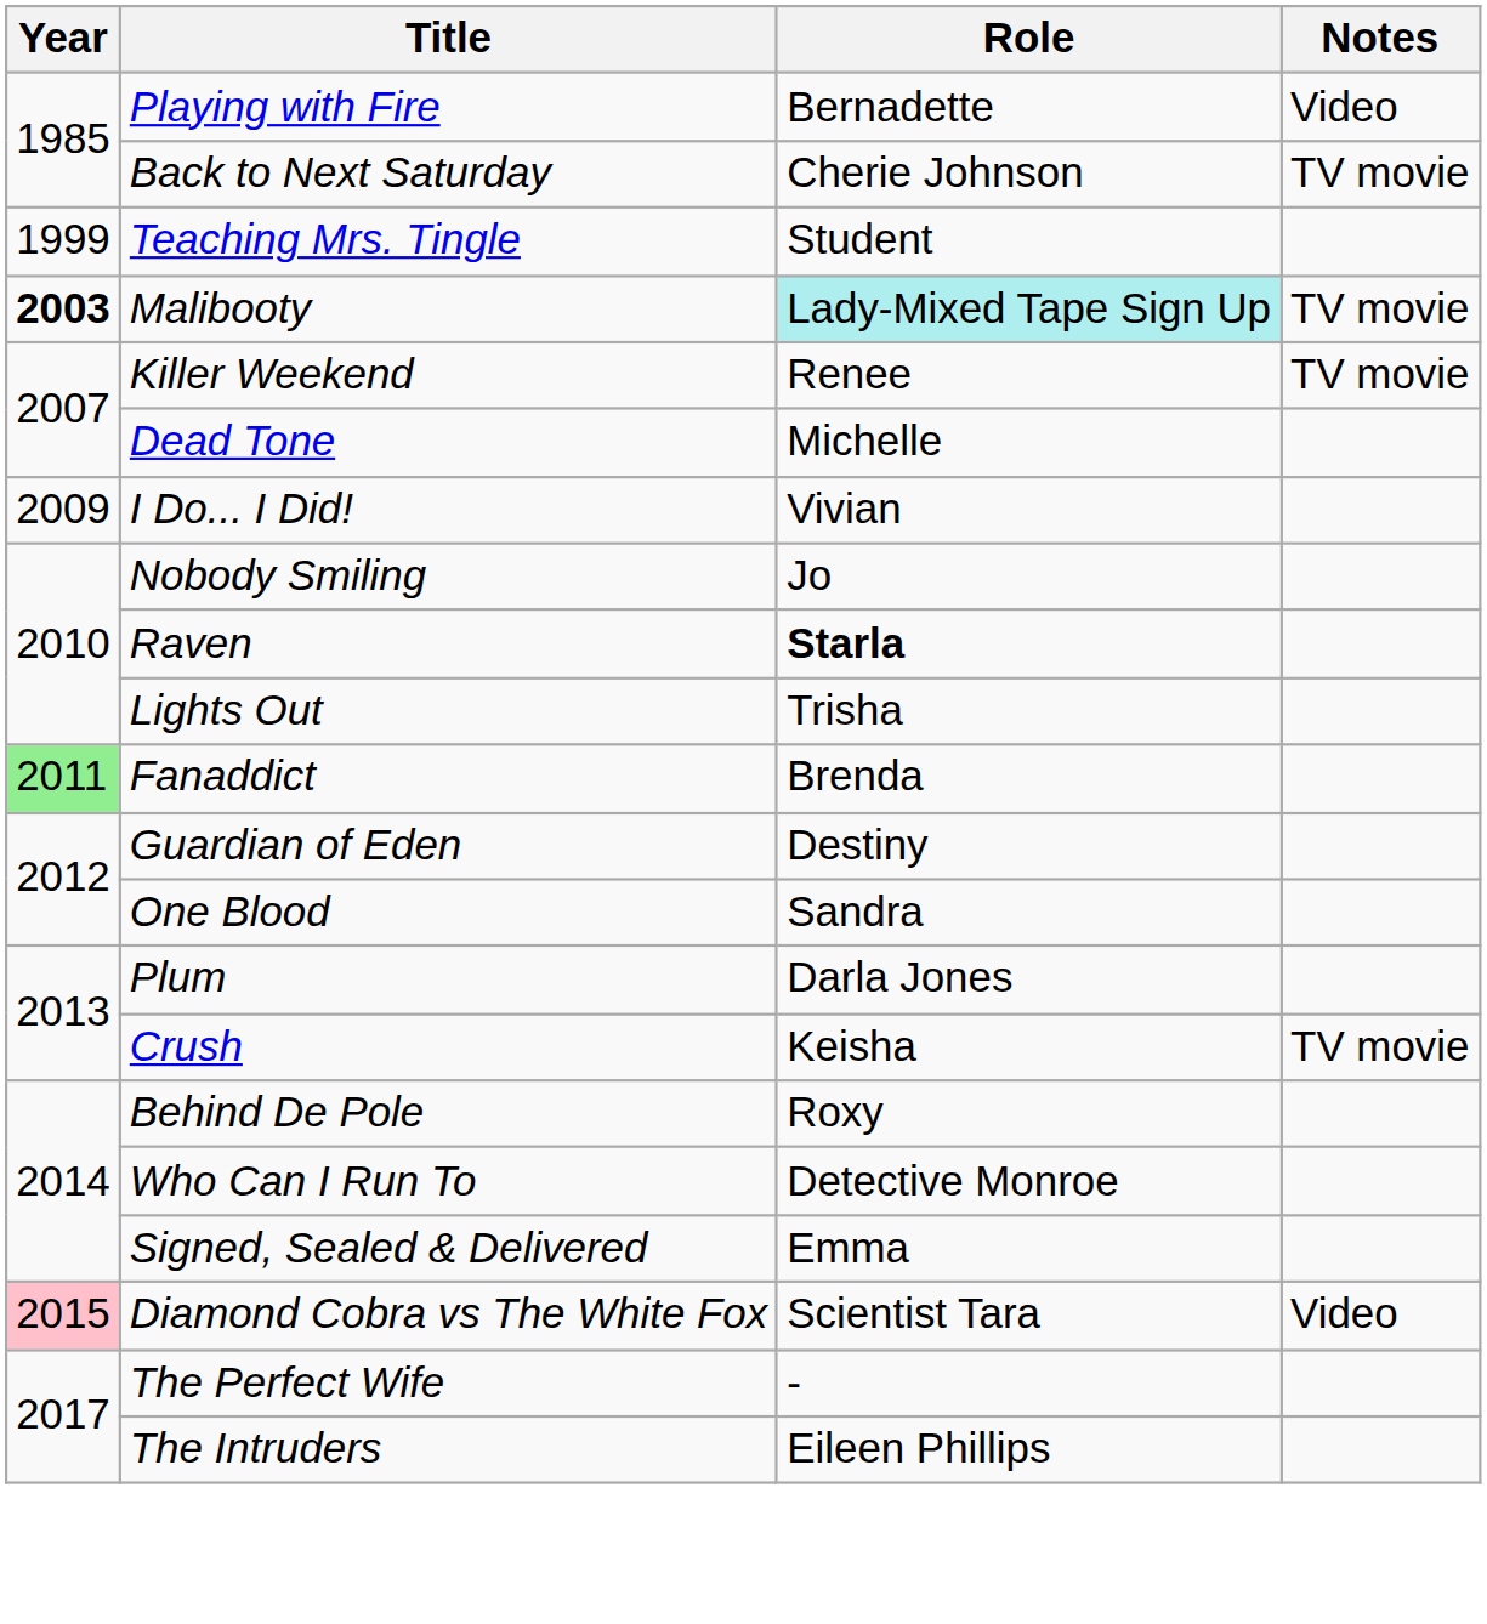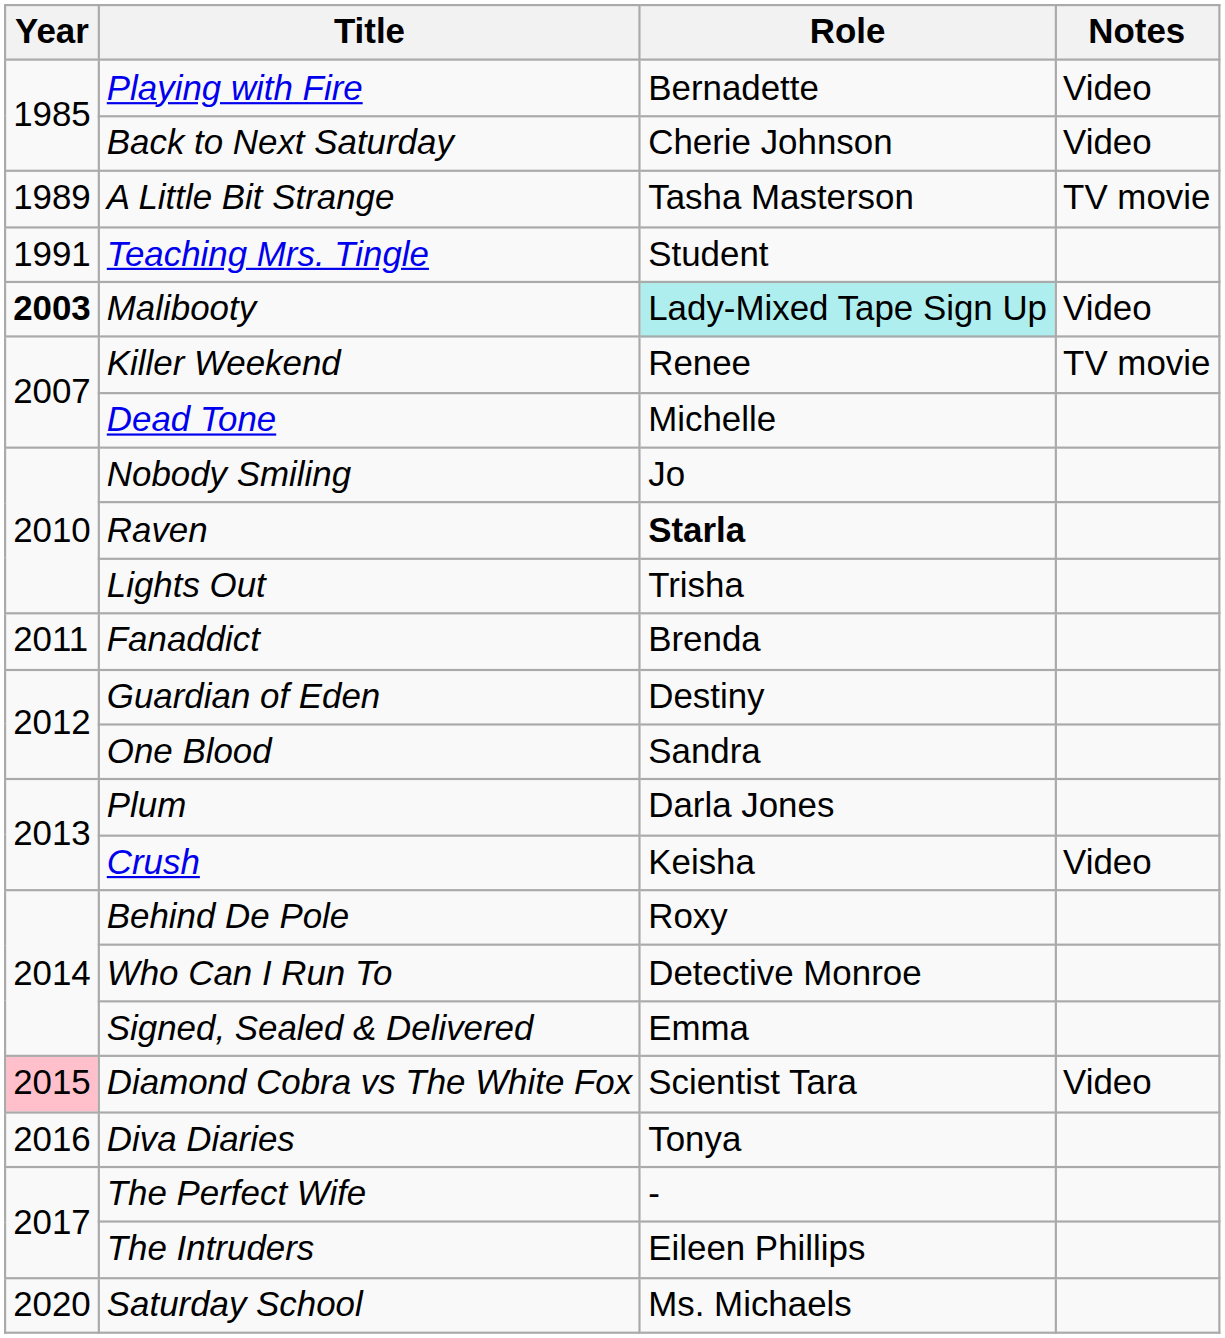 <table class="wikitable sortable">
 <tr>
 <th>Year</th>
 <th>Title</th>
 <th>Role</th>
 <th class="unsortable">Notes</th>
 </tr>
 <tr>
 <td rowspan="2">1985</td>
 <td><em><a href='#'>Playing with Fire</a></em></td>
 <td>Bernadette</td>
 <td>Video</td>
 </tr>
 <tr>
 <td><em>Back to Next Saturday</em></td>
 <td>Cherie Johnson</td>
+<td>Video</td>
+</tr>
+<tr>
+<td>1989</td>
+<td><em>A Little Bit Strange</em></td>
+<td>Tasha Masterson</td>
 <td>TV movie</td>
 </tr>
 <tr>
-<td>1999</td>
+<td>1991</td>
 <td><em><a href='#'>Teaching Mrs. Tingle</a></em></td>
 <td>Student</td>
 <td></td>
 </tr>
 <tr>
 <td><strong>2003</strong></td>
 <td><em>Malibooty</em></td>
 <td style="background: paleturquoise;">Lady-Mixed Tape Sign Up</td>
-<td>TV movie</td>
+<td>Video</td>
 </tr>
 <tr>
 <td rowspan="2">2007</td>
 <td><em>Killer Weekend</em></td>
 <td>Renee</td>
 <td>TV movie</td>
 </tr>
 <tr>
 <td><em><a href='#'>Dead Tone</a></em></td>
 <td>Michelle</td>
-<td></td>
-</tr>
-<tr>
-<td>2009</td>
-<td><em>I Do... I Did!</em></td>
-<td>Vivian</td>
 <td></td>
 </tr>
 <tr>
 <td rowspan="3">2010</td>
 <td><em>Nobody Smiling</em></td>
 <td>Jo</td>
 <td></td>
 </tr>
 <tr>
 <td><em>Raven</em></td>
 <td><strong>Starla</strong></td>
 <td></td>
 </tr>
 <tr>
 <td><em>Lights Out</em></td>
 <td>Trisha</td>
 <td></td>
 </tr>
 <tr>
-<td style="background: lightgreen;">2011</td>
+<td>2011</td>
 <td><em>Fanaddict</em></td>
 <td>Brenda</td>
 <td></td>
 </tr>
 <tr>
 <td rowspan="2">2012</td>
 <td><em>Guardian of Eden</em></td>
 <td>Destiny</td>
 <td></td>
 </tr>
 <tr>
 <td><em>One Blood</em></td>
 <td>Sandra</td>
 <td></td>
 </tr>
 <tr>
 <td rowspan="2">2013</td>
 <td><em>Plum</em></td>
 <td>Darla Jones</td>
 <td></td>
 </tr>
 <tr>
 <td><em><a href='#'>Crush</a></em></td>
 <td>Keisha</td>
-<td>TV movie</td>
+<td>Video</td>
 </tr>
 <tr>
 <td rowspan="3">2014</td>
 <td><em>Behind De Pole</em></td>
 <td>Roxy</td>
 <td></td>
 </tr>
 <tr>
 <td><em>Who Can I Run To</em></td>
 <td>Detective Monroe</td>
 <td></td>
 </tr>
 <tr>
 <td><em>Signed, Sealed & Delivered</em></td>
 <td>Emma</td>
 <td></td>
 </tr>
 <tr>
 <td style="background: pink;">2015</td>
 <td><em>Diamond Cobra vs The White Fox</em></td>
 <td>Scientist Tara</td>
 <td>Video</td>
 </tr>
 <tr>
+<td>2016</td>
+<td><em>Diva Diaries</em></td>
+<td>Tonya</td>
+<td></td>
+</tr>
+<tr>
 <td rowspan="2">2017</td>
 <td><em>The Perfect Wife</em></td>
 <td>-</td>
 <td></td>
 </tr>
 <tr>
 <td><em>The Intruders</em></td>
 <td>Eileen Phillips</td>
 <td></td>
 </tr>
+<tr>
+<td>2020</td>
+<td><em>Saturday School</em></td>
+<td>Ms. Michaels</td>
+<td></td>
+</tr>
 </table>
